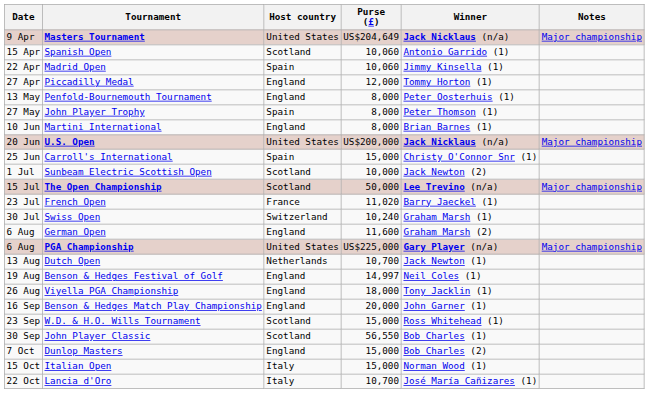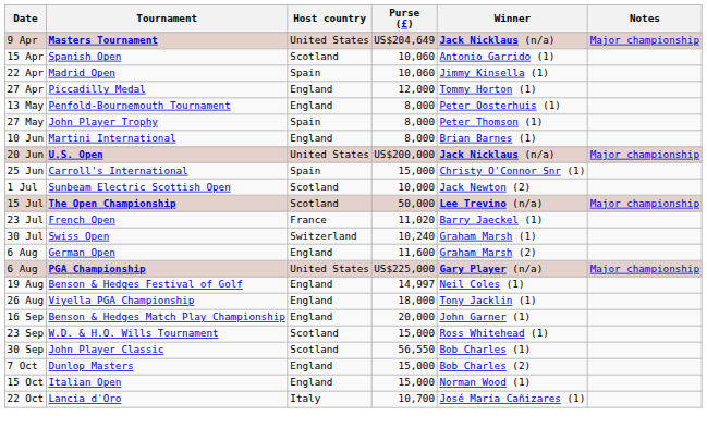 <table class="wikitable" style="font-size:95%">
 <tr>
 <th>Date</th>
 <th>Tournament</th>
 <th>Host country</th>
 <th>Purse<br>(<a href='#'>£</a>)</th>
 <th>Winner</th>
 <th>Notes</th>
 </tr>
 <tr style="background:#e5d1cb;">
 <td>9 Apr</td>
 <td><strong><a href='#'>Masters Tournament</a></strong></td>
 <td>United States</td>
 <td align=right>US$204,649</td>
 <td> <strong><a href='#'>Jack Nicklaus</a></strong> (n/a)</td>
 <td><a href='#'>Major championship</a></td>
 </tr>
 <tr>
 <td>15 Apr</td>
 <td><a href='#'>Spanish Open</a></td>
 <td>Scotland</td>
 <td align=right>10,060</td>
 <td> <a href='#'>Antonio Garrido</a> (1)</td>
 <td></td>
 </tr>
 <tr>
 <td>22 Apr</td>
 <td><a href='#'>Madrid Open</a></td>
 <td>Spain</td>
 <td align=right>10,060</td>
 <td> <a href='#'>Jimmy Kinsella</a> (1)</td>
 <td></td>
 </tr>
 <tr>
 <td>27 Apr</td>
 <td><a href='#'>Piccadilly Medal</a></td>
 <td>England</td>
 <td align=right>12,000</td>
 <td> <a href='#'>Tommy Horton</a> (1)</td>
 <td></td>
 </tr>
 <tr>
 <td>13 May</td>
 <td><a href='#'>Penfold-Bournemouth Tournament</a></td>
 <td>England</td>
 <td align=right>8,000</td>
 <td> <a href='#'>Peter Oosterhuis</a> (1)</td>
 <td></td>
 </tr>
 <tr>
 <td>27 May</td>
 <td><a href='#'>John Player Trophy</a></td>
 <td>Spain</td>
 <td align=right>8,000</td>
 <td> <a href='#'>Peter Thomson</a> (1)</td>
 <td></td>
 </tr>
 <tr>
 <td>10 Jun</td>
 <td><a href='#'>Martini International</a></td>
 <td>England</td>
 <td align=right>8,000</td>
 <td> <a href='#'>Brian Barnes</a> (1)</td>
 <td></td>
 </tr>
 <tr style="background:#e5d1cb;">
 <td>20 Jun</td>
 <td><strong><a href='#'>U.S. Open</a></strong></td>
 <td>United States</td>
 <td align=right>US$200,000</td>
 <td> <strong><a href='#'>Jack Nicklaus</a></strong> (n/a)</td>
 <td><a href='#'>Major championship</a></td>
 </tr>
 <tr>
 <td>25 Jun</td>
 <td><a href='#'>Carroll's International</a></td>
 <td>Spain</td>
 <td align=right>15,000</td>
 <td> <a href='#'>Christy O'Connor Snr</a> (1)</td>
 <td></td>
 </tr>
 <tr>
 <td>1 Jul</td>
 <td><a href='#'>Sunbeam Electric Scottish Open</a></td>
 <td>Scotland</td>
 <td align=right>10,000</td>
 <td> <a href='#'>Jack Newton</a> (2)</td>
 <td></td>
 </tr>
 <tr style="background:#e5d1cb;">
 <td>15 Jul</td>
 <td><strong><a href='#'>The Open Championship</a></strong></td>
 <td>Scotland</td>
 <td align=right>50,000</td>
 <td> <strong><a href='#'>Lee Trevino</a></strong> (n/a)</td>
 <td><a href='#'>Major championship</a></td>
 </tr>
 <tr>
 <td>23 Jul</td>
 <td><a href='#'>French Open</a></td>
 <td>France</td>
 <td align=right>11,020</td>
 <td> <a href='#'>Barry Jaeckel</a> (1)</td>
 <td></td>
 </tr>
 <tr>
 <td>30 Jul</td>
 <td><a href='#'>Swiss Open</a></td>
 <td>Switzerland</td>
 <td align=right>10,240</td>
 <td> <a href='#'>Graham Marsh</a> (1)</td>
 <td></td>
 </tr>
 <tr>
 <td>6 Aug</td>
 <td><a href='#'>German Open</a></td>
 <td>England</td>
 <td align=right>11,600</td>
 <td> <a href='#'>Graham Marsh</a> (2)</td>
 <td></td>
 </tr>
 <tr style="background:#e5d1cb;">
 <td>6 Aug</td>
 <td><strong><a href='#'>PGA Championship</a></strong></td>
 <td>United States</td>
 <td align=right>US$225,000</td>
 <td> <strong><a href='#'>Gary Player</a></strong> (n/a)</td>
 <td><a href='#'>Major championship</a></td>
 </tr>
 <tr>
-<td>13 Aug</td>
-<td><a href='#'>Dutch Open</a></td>
-<td>Netherlands</td>
-<td align=right>10,700</td>
-<td> <a href='#'>Jack Newton</a> (1)</td>
-<td></td>
-</tr>
-<tr>
 <td>19 Aug</td>
 <td><a href='#'>Benson & Hedges Festival of Golf</a></td>
 <td>England</td>
 <td align=right>14,997</td>
 <td> <a href='#'>Neil Coles</a> (1)</td>
 <td></td>
 </tr>
 <tr>
 <td>26 Aug</td>
 <td><a href='#'>Viyella PGA Championship</a></td>
 <td>England</td>
 <td align=right>18,000</td>
 <td> <a href='#'>Tony Jacklin</a> (1)</td>
 <td></td>
 </tr>
 <tr>
 <td>16 Sep</td>
 <td><a href='#'>Benson & Hedges Match Play Championship</a></td>
 <td>England</td>
 <td align=right>20,000</td>
 <td> <a href='#'>John Garner</a> (1)</td>
 <td></td>
 </tr>
 <tr>
 <td>23 Sep</td>
 <td><a href='#'>W.D. & H.O. Wills Tournament</a></td>
 <td>Scotland</td>
 <td align=right>15,000</td>
 <td> <a href='#'>Ross Whitehead</a> (1)</td>
 <td></td>
 </tr>
 <tr>
 <td>30 Sep</td>
 <td><a href='#'>John Player Classic</a></td>
 <td>Scotland</td>
 <td align=right>56,550</td>
 <td> <a href='#'>Bob Charles</a> (1)</td>
 <td></td>
 </tr>
 <tr>
 <td>7 Oct</td>
 <td><a href='#'>Dunlop Masters</a></td>
 <td>England</td>
 <td align=right>15,000</td>
 <td> <a href='#'>Bob Charles</a> (2)</td>
 <td></td>
 </tr>
 <tr>
 <td>15 Oct</td>
 <td><a href='#'>Italian Open</a></td>
-<td>Italy</td>
+<td>England</td>
 <td align=right>15,000</td>
 <td> <a href='#'>Norman Wood</a> (1)</td>
 <td></td>
 </tr>
 <tr>
 <td>22 Oct</td>
 <td><a href='#'>Lancia d'Oro</a></td>
 <td>Italy</td>
 <td align=right>10,700</td>
 <td> <a href='#'>José María Cañizares</a> (1)</td>
 <td></td>
 </tr>
 </table>
